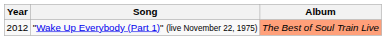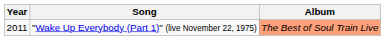 <table class="wikitable" style="text-align:center;">
 <tr>
 <th>Year</th>
 <th>Song</th>
 <th>Album</th>
 </tr>
 <tr>
-<td>2012</td>
+<td>2011</td>
 <td>"<a href='#'>Wake Up Everybody (Part 1)</a>" <small>(live November 22, 1975)</small></td>
 <td style="background: lightsalmon;"><em>The Best of Soul Train Live</em></td>
 </tr>
 </table>
